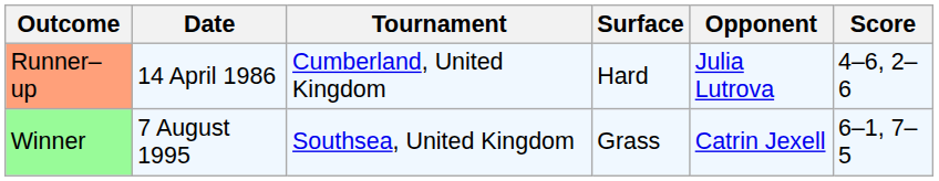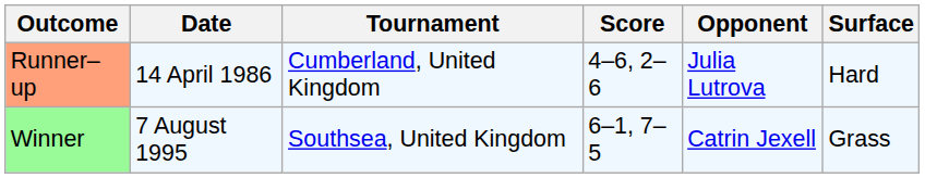 <table class="sortable wikitable" style=font-size:97%>
 <tr>
 <th>Outcome</th>
 <th>Date</th>
 <th>Tournament</th>
+<th>Score</th>
+<th>Opponent</th>
 <th>Surface</th>
-<th>Opponent</th>
-<th>Score</th>
 </tr>
 <tr style="background:#f0f8ff;">
 <td bgcolor="FFA07A">Runner–up</td>
 <td>14 April 1986</td>
 <td><a href='#'>Cumberland</a>, United Kingdom</td>
+<td>4–6, 2–6</td>
+<td> <a href='#'>Julia Lutrova</a></td>
 <td>Hard</td>
-<td> <a href='#'>Julia Lutrova</a></td>
-<td>4–6, 2–6</td>
 </tr>
 <tr style="background:#f0f8ff;">
 <td style="background:#98fb98;">Winner</td>
 <td>7 August 1995</td>
 <td><a href='#'>Southsea</a>, United Kingdom</td>
+<td>6–1, 7–5</td>
+<td> <a href='#'>Catrin Jexell</a></td>
 <td>Grass</td>
-<td> <a href='#'>Catrin Jexell</a></td>
-<td>6–1, 7–5</td>
 </tr>
 </table>
